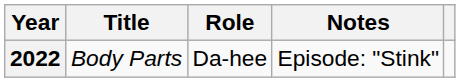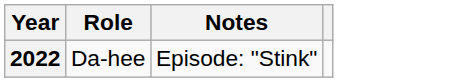 <table class="wikitable plainrowheaders">
 <tr>
 <th scope="col">Year</th>
-<th scope="col">Title</th>
 <th scope="col">Role</th>
 <th scope="col">Notes</th>
 <th scope="col" class="unsortable"></th>
 </tr>
 <tr>
 <th scope="row">2022</th>
-<td><em>Body Parts</em></td>
 <td>Da-hee</td>
 <td>Episode: "Stink"</td>
 <td style="text-align:center"></td>
 </tr>
 </table>
